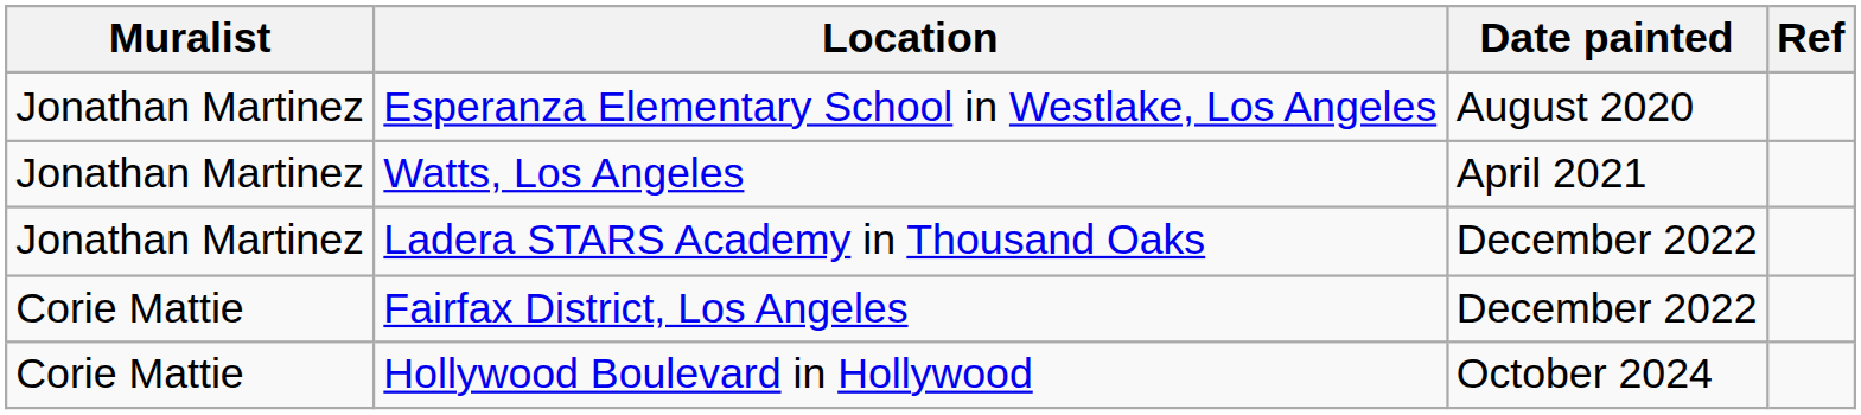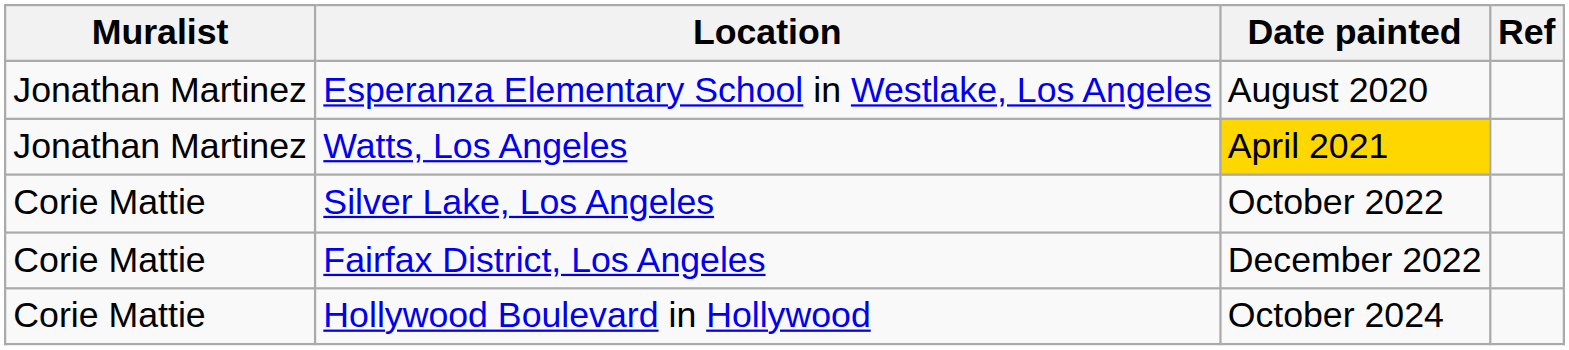 <table class="wikitable sortable">
 <tr>
 <th>Muralist</th>
 <th>Location</th>
 <th>Date painted</th>
 <th>Ref</th>
 </tr>
 <tr>
 <td>Jonathan Martinez</td>
 <td><a href='#'>Esperanza Elementary School</a> in <a href='#'>Westlake, Los Angeles</a></td>
 <td>August 2020</td>
 <td></td>
 </tr>
 <tr>
 <td>Jonathan Martinez</td>
 <td><a href='#'>Watts, Los Angeles</a></td>
-<td>April 2021</td>
+<td style="background: gold;">April 2021</td>
 <td></td>
 </tr>
 <tr>
-<td>Jonathan Martinez</td>
-<td><a href='#'>Ladera STARS Academy</a> in <a href='#'>Thousand Oaks</a></td>
-<td>December 2022</td>
+<td>Corie Mattie</td>
+<td><a href='#'>Silver Lake, Los Angeles</a></td>
+<td>October 2022</td>
 <td></td>
 </tr>
 <tr>
 <td>Corie Mattie</td>
 <td><a href='#'>Fairfax District, Los Angeles</a></td>
 <td>December 2022</td>
 <td></td>
 </tr>
 <tr>
 <td>Corie Mattie</td>
 <td><a href='#'>Hollywood Boulevard</a> in <a href='#'>Hollywood</a></td>
 <td>October 2024</td>
 <td></td>
 </tr>
 </table>
